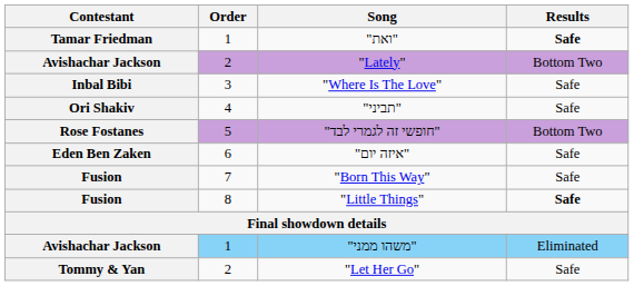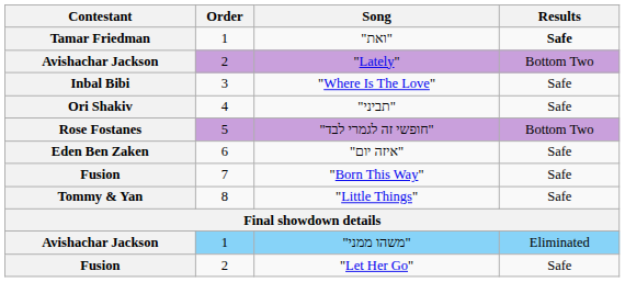 <table class="wikitable" style="text-align:center; font-size:85%">
 <tr>
 <th style="width:15em" scope="col">Contestant</th>
 <th style="width:4em" scope="col">Order</th>
 <th style="width:20em" scope="col">Song</th>
 <th style="width:9em" scope="col">Results</th>
 </tr>
 <tr>
 <th scope="row">Tamar Friedman</th>
 <td>1</td>
 <td>"ואת"</td>
 <td><strong>Safe</strong></td>
 </tr>
 <tr>
 <th scope="row">Avishachar Jackson</th>
 <td style="background:#C9A0DC;">2</td>
 <td style="background:#C9A0DC;">"<a href='#'>Lately</a>"</td>
 <td style="background:#C9A0DC;">Bottom Two</td>
 </tr>
 <tr>
 <th scope="row">Inbal Bibi</th>
 <td>3</td>
 <td>"<a href='#'>Where Is The Love</a>"</td>
 <td>Safe</td>
 </tr>
 <tr>
 <th scope="row">Ori Shakiv</th>
 <td>4</td>
 <td>"תביני"</td>
 <td>Safe</td>
 </tr>
 <tr>
 <th scope="row">Rose Fostanes</th>
 <td style="background:#C9A0DC;">5</td>
 <td style="background:#C9A0DC;">"חופשי זה לגמרי לבד"</td>
 <td style="background:#C9A0DC;">Bottom Two</td>
 </tr>
 <tr>
 <th scope="row">Eden Ben Zaken</th>
 <td>6</td>
 <td>"איזה יום"</td>
 <td>Safe</td>
 </tr>
 <tr>
 <th scope="row">Fusion</th>
 <td>7</td>
 <td>"<a href='#'>Born This Way</a>"</td>
 <td>Safe</td>
 </tr>
 <tr>
-<th scope="row">Fusion</th>
+<th scope="row">Tommy & Yan</th>
 <td>8</td>
 <td>"<a href='#'>Little Things</a>"</td>
-<td><strong>Safe</strong></td>
+<td>Safe</td>
 </tr>
 <tr>
 <th colspan="4">Final showdown details</th>
 </tr>
 <tr>
 <th scope="row">Avishachar Jackson</th>
 <td style="background:#87D3F8;">1</td>
 <td style="background:#87D3F8;">"משהו ממני"</td>
 <td style="background:#87D3F8;">Eliminated</td>
 </tr>
 <tr>
-<th scope="row">Tommy & Yan</th>
+<th scope="row">Fusion</th>
 <td>2</td>
 <td>"<a href='#'>Let Her Go</a>"</td>
 <td>Safe</td>
 </tr>
 </table>
